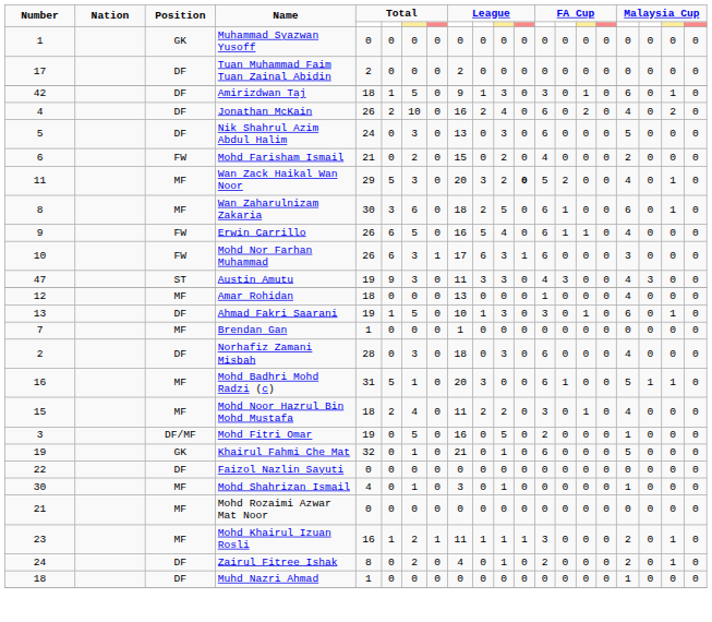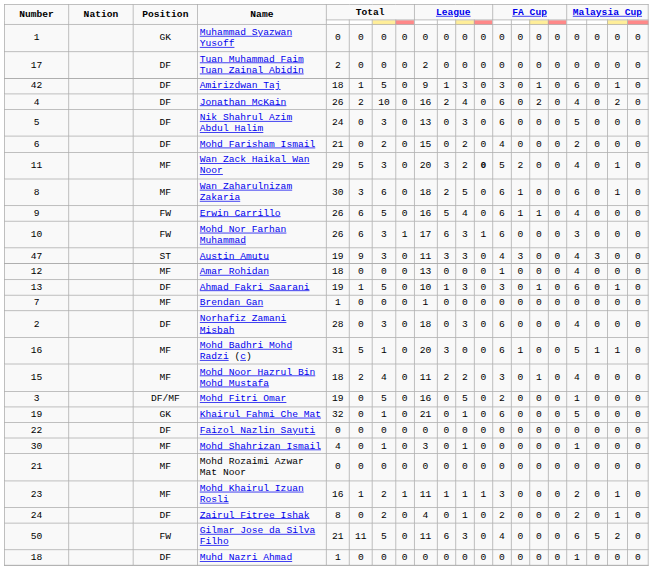 <table class="wikitable" style="font-size: 100%; text-align: center;">
 <tr>
 <td rowspan="2" width="10%" align="center"><strong>Number</strong></td>
 <td rowspan="2" width="10%" align="center"><strong>Nation</strong></td>
 <td rowspan="2" width="10%" align="center"><strong>Position</strong></td>
 <td rowspan="2" width="20%" align="center"><strong>Name</strong></td>
 <td colspan="4" align="center"><strong>Total </strong></td>
 <td colspan="4" align="center"><strong><a href='#'>League</a></strong></td>
 <td colspan="4" align="center"><strong><a href='#'>FA Cup</a></strong></td>
 <td colspan="4" align="center"><strong><a href='#'>Malaysia Cup</a></strong></td>
 </tr>
 <tr>
 <th width=60 style="background: #FFFFFF"></th>
 <th width=60 style="background: #FFFFFF"></th>
 <th width=60 style="background: #FFEE99"></th>
 <th width=60 style="background: #FF8888"></th>
 <th width=60 style="background: #FFFFFF"></th>
 <th width=60 style="background: #FFFFFF"></th>
 <th width=60 style="background: #FFEE99"></th>
 <th width=60 style="background: #FF8888"></th>
 <th width=60 style="background: #FFFFFF"></th>
 <th width=60 style="background: #FFFFFF"></th>
 <th width=60 style="background: #FFEE99"></th>
 <th width=60 style="background: #FF8888"></th>
 <th width=60 style="background: #FFFFFF"></th>
 <th width=60 style="background: #FFFFFF"></th>
 <th width=60 style="background: #FFEE99"></th>
 <th width=60 style="background: #FF8888"></th>
 </tr>
 <tr>
 <td>1</td>
 <td> </td>
 <td>GK</td>
 <td align="left"><a href='#'>Muhammad Syazwan Yusoff</a></td>
 <td>0</td>
 <td>0</td>
 <td>0</td>
 <td>0</td>
 <td>0</td>
 <td>0</td>
 <td>0</td>
 <td>0</td>
 <td>0</td>
 <td>0</td>
 <td>0</td>
 <td>0</td>
 <td>0</td>
 <td>0</td>
 <td>0</td>
 <td>0</td>
 </tr>
 <tr>
 <td>17</td>
 <td> </td>
 <td>DF</td>
 <td align="left"><a href='#'>Tuan Muhammad Faim Tuan Zainal Abidin</a></td>
 <td>2</td>
 <td>0</td>
 <td>0</td>
 <td>0</td>
 <td>2</td>
 <td>0</td>
 <td>0</td>
 <td>0</td>
 <td>0</td>
 <td>0</td>
 <td>0</td>
 <td>0</td>
 <td>0</td>
 <td>0</td>
 <td>0</td>
 <td>0</td>
 </tr>
 <tr>
 </tr>
 <tr>
 <td>42</td>
 <td> </td>
 <td>DF</td>
 <td align="left"><a href='#'>Amirizdwan Taj</a></td>
 <td>18</td>
 <td>1</td>
 <td>5</td>
 <td>0</td>
 <td>9</td>
 <td>1</td>
 <td>3</td>
 <td>0</td>
 <td>3</td>
 <td>0</td>
 <td>1</td>
 <td>0</td>
 <td>6</td>
 <td>0</td>
 <td>1</td>
 <td>0</td>
 </tr>
 <tr>
 <td>4</td>
 <td></td>
 <td>DF</td>
 <td align="left"><a href='#'>Jonathan McKain</a></td>
 <td>26</td>
 <td>2</td>
 <td>10</td>
 <td>0</td>
 <td>16</td>
 <td>2</td>
 <td>4</td>
 <td>0</td>
 <td>6</td>
 <td>0</td>
 <td>2</td>
 <td>0</td>
 <td>4</td>
 <td>0</td>
 <td>2</td>
 <td>0</td>
 </tr>
 <tr>
 <td>5</td>
 <td> </td>
 <td>DF</td>
 <td align="left"><a href='#'>Nik Shahrul Azim Abdul Halim</a></td>
 <td>24</td>
 <td>0</td>
 <td>3</td>
 <td>0</td>
 <td>13</td>
 <td>0</td>
 <td>3</td>
 <td>0</td>
 <td>6</td>
 <td>0</td>
 <td>0</td>
 <td>0</td>
 <td>5</td>
 <td>0</td>
 <td>0</td>
 <td>0</td>
 </tr>
 <tr>
 <td>6</td>
 <td> </td>
-<td>FW</td>
+<td>DF</td>
 <td align="left"><a href='#'>Mohd Farisham Ismail</a></td>
 <td>21</td>
 <td>0</td>
 <td>2</td>
 <td>0</td>
 <td>15</td>
 <td>0</td>
 <td>2</td>
 <td>0</td>
 <td>4</td>
 <td>0</td>
 <td>0</td>
 <td>0</td>
 <td>2</td>
 <td>0</td>
 <td>0</td>
 <td>0</td>
 </tr>
 <tr>
 <td>11</td>
 <td> </td>
 <td>MF</td>
 <td align="left"><a href='#'>Wan Zack Haikal Wan Noor</a></td>
 <td>29</td>
 <td>5</td>
 <td>3</td>
 <td>0</td>
 <td>20</td>
 <td>3</td>
 <td>2</td>
 <td><strong>0</strong></td>
 <td>5</td>
 <td>2</td>
 <td>0</td>
 <td>0</td>
 <td>4</td>
 <td>0</td>
 <td>1</td>
 <td>0</td>
 </tr>
 <tr>
 <td>8</td>
 <td> </td>
 <td>MF</td>
 <td align="left"><a href='#'>Wan Zaharulnizam Zakaria</a></td>
 <td>30</td>
 <td>3</td>
 <td>6</td>
 <td>0</td>
 <td>18</td>
 <td>2</td>
 <td>5</td>
 <td>0</td>
 <td>6</td>
 <td>1</td>
 <td>0</td>
 <td>0</td>
 <td>6</td>
 <td>0</td>
 <td>1</td>
 <td>0</td>
 </tr>
 <tr>
 <td>9</td>
 <td></td>
 <td>FW</td>
 <td align="left"><a href='#'>Erwin Carrillo</a></td>
 <td>26</td>
 <td>6</td>
 <td>5</td>
 <td>0</td>
 <td>16</td>
 <td>5</td>
 <td>4</td>
 <td>0</td>
 <td>6</td>
 <td>1</td>
 <td>1</td>
 <td>0</td>
 <td>4</td>
 <td>0</td>
 <td>0</td>
 <td>0</td>
 </tr>
 <tr>
 <td>10</td>
 <td> </td>
 <td>FW</td>
 <td align="left"><a href='#'>Mohd Nor Farhan Muhammad</a></td>
 <td>26</td>
 <td>6</td>
 <td>3</td>
 <td>1</td>
 <td>17</td>
 <td>6</td>
 <td>3</td>
 <td>1</td>
 <td>6</td>
 <td>0</td>
 <td>0</td>
 <td>0</td>
 <td>3</td>
 <td>0</td>
 <td>0</td>
 <td>0</td>
 </tr>
 <tr>
 <td>47</td>
 <td></td>
 <td>ST</td>
 <td align="left"><a href='#'>Austin Amutu</a></td>
 <td>19</td>
 <td>9</td>
 <td>3</td>
 <td>0</td>
 <td>11</td>
 <td>3</td>
 <td>3</td>
 <td>0</td>
 <td>4</td>
 <td>3</td>
 <td>0</td>
 <td>0</td>
 <td>4</td>
 <td>3</td>
 <td>0</td>
 <td>0</td>
 </tr>
 <tr>
 </tr>
 <tr>
 <td>12</td>
 <td> </td>
 <td>MF</td>
 <td align="left"><a href='#'>Amar Rohidan</a></td>
 <td>18</td>
 <td>0</td>
 <td>0</td>
 <td>0</td>
 <td>13</td>
 <td>0</td>
 <td>0</td>
 <td>0</td>
 <td>1</td>
 <td>0</td>
 <td>0</td>
 <td>0</td>
 <td>4</td>
 <td>0</td>
 <td>0</td>
 <td>0</td>
 </tr>
 <tr>
 <td>13</td>
 <td> </td>
 <td>DF</td>
 <td align="left"><a href='#'>Ahmad Fakri Saarani</a></td>
 <td>19</td>
 <td>1</td>
 <td>5</td>
 <td>0</td>
 <td>10</td>
 <td>1</td>
 <td>3</td>
 <td>0</td>
 <td>3</td>
 <td>0</td>
 <td>1</td>
 <td>0</td>
 <td>6</td>
 <td>0</td>
 <td>1</td>
 <td>0</td>
 </tr>
 <tr>
 <td>7</td>
 <td></td>
 <td>MF</td>
 <td align="left"><a href='#'>Brendan Gan</a></td>
 <td>1</td>
 <td>0</td>
 <td>0</td>
 <td>0</td>
 <td>1</td>
 <td>0</td>
 <td>0</td>
 <td>0</td>
 <td>0</td>
 <td>0</td>
 <td>0</td>
 <td>0</td>
 <td>0</td>
 <td>0</td>
 <td>0</td>
 <td>0</td>
 </tr>
 <tr>
 <td>2</td>
 <td> </td>
 <td>DF</td>
 <td align="left"><a href='#'>Norhafiz Zamani Misbah</a></td>
 <td>28</td>
 <td>0</td>
 <td>3</td>
 <td>0</td>
 <td>18</td>
 <td>0</td>
 <td>3</td>
 <td>0</td>
 <td>6</td>
 <td>0</td>
 <td>0</td>
 <td>0</td>
 <td>4</td>
 <td>0</td>
 <td>0</td>
 <td>0</td>
 </tr>
 <tr>
 <td>16</td>
 <td> </td>
 <td>MF</td>
 <td align="left"><a href='#'>Mohd Badhri Mohd Radzi</a> (<a href='#'>c</a>)</td>
 <td>31</td>
 <td>5</td>
 <td>1</td>
 <td>0</td>
 <td>20</td>
 <td>3</td>
 <td>0</td>
 <td>0</td>
 <td>6</td>
 <td>1</td>
 <td>0</td>
 <td>0</td>
 <td>5</td>
 <td>1</td>
 <td>1</td>
 <td>0</td>
 </tr>
 <tr>
 <td>15</td>
 <td> </td>
 <td>MF</td>
 <td align="left"><a href='#'>Mohd Noor Hazrul Bin Mohd Mustafa</a></td>
 <td>18</td>
 <td>2</td>
 <td>4</td>
 <td>0</td>
 <td>11</td>
 <td>2</td>
 <td>2</td>
 <td>0</td>
 <td>3</td>
 <td>0</td>
 <td>1</td>
 <td>0</td>
 <td>4</td>
 <td>0</td>
 <td>0</td>
 <td>0</td>
 </tr>
 <tr>
 <td>3</td>
 <td> </td>
 <td>DF/MF</td>
 <td align="left"><a href='#'>Mohd Fitri Omar</a></td>
 <td>19</td>
 <td>0</td>
 <td>5</td>
 <td>0</td>
 <td>16</td>
 <td>0</td>
 <td>5</td>
 <td>0</td>
 <td>2</td>
 <td>0</td>
 <td>0</td>
 <td>0</td>
 <td>1</td>
 <td>0</td>
 <td>0</td>
 <td>0</td>
 </tr>
 <tr>
 <td>19</td>
 <td> </td>
 <td>GK</td>
 <td align="left"><a href='#'>Khairul Fahmi Che Mat</a></td>
 <td>32</td>
 <td>0</td>
 <td>1</td>
 <td>0</td>
 <td>21</td>
 <td>0</td>
 <td>1</td>
 <td>0</td>
 <td>6</td>
 <td>0</td>
 <td>0</td>
 <td>0</td>
 <td>5</td>
 <td>0</td>
 <td>0</td>
 <td>0</td>
 </tr>
 <tr>
 <td>22</td>
 <td> </td>
 <td>DF</td>
 <td align="left"><a href='#'>Faizol Nazlin Sayuti</a></td>
 <td>0</td>
 <td>0</td>
 <td>0</td>
 <td>0</td>
 <td>0</td>
 <td>0</td>
 <td>0</td>
 <td>0</td>
 <td>0</td>
 <td>0</td>
 <td>0</td>
 <td>0</td>
 <td>0</td>
 <td>0</td>
 <td>0</td>
 <td>0</td>
 </tr>
 <tr>
 <td>30</td>
 <td> </td>
 <td>MF</td>
 <td align="left"><a href='#'>Mohd Shahrizan Ismail</a></td>
 <td>4</td>
 <td>0</td>
 <td>1</td>
 <td>0</td>
 <td>3</td>
 <td>0</td>
 <td>1</td>
 <td>0</td>
 <td>0</td>
 <td>0</td>
 <td>0</td>
 <td>0</td>
 <td>1</td>
 <td>0</td>
 <td>0</td>
 <td>0</td>
 </tr>
 <tr>
 <td>21</td>
 <td> </td>
 <td>MF</td>
 <td align="left">Mohd Rozaimi Azwar Mat Noor</td>
 <td>0</td>
 <td>0</td>
 <td>0</td>
 <td>0</td>
 <td>0</td>
 <td>0</td>
 <td>0</td>
 <td>0</td>
 <td>0</td>
 <td>0</td>
 <td>0</td>
 <td>0</td>
 <td>0</td>
 <td>0</td>
 <td>0</td>
 <td>0</td>
 </tr>
 <tr>
 <td>23</td>
 <td> </td>
 <td>MF</td>
 <td align="left"><a href='#'>Mohd Khairul Izuan Rosli</a></td>
 <td>16</td>
 <td>1</td>
 <td>2</td>
 <td>1</td>
 <td>11</td>
 <td>1</td>
 <td>1</td>
 <td>1</td>
 <td>3</td>
 <td>0</td>
 <td>0</td>
 <td>0</td>
 <td>2</td>
 <td>0</td>
 <td>1</td>
 <td>0</td>
 </tr>
 <tr>
 <td>24</td>
 <td> </td>
 <td>DF</td>
 <td align="left"><a href='#'>Zairul Fitree Ishak</a></td>
 <td>8</td>
 <td>0</td>
 <td>2</td>
 <td>0</td>
 <td>4</td>
 <td>0</td>
 <td>1</td>
 <td>0</td>
 <td>2</td>
 <td>0</td>
 <td>0</td>
 <td>0</td>
 <td>2</td>
 <td>0</td>
 <td>1</td>
 <td>0</td>
 </tr>
 <tr>
+<td>50</td>
+<td></td>
+<td>FW</td>
+<td align="left"><a href='#'>Gilmar Jose da Silva Filho</a></td>
+<td>21</td>
+<td>11</td>
+<td>5</td>
+<td>0</td>
+<td>11</td>
+<td>6</td>
+<td>3</td>
+<td>0</td>
+<td>4</td>
+<td>0</td>
+<td>0</td>
+<td>0</td>
+<td>6</td>
+<td>5</td>
+<td>2</td>
+<td>0</td>
+</tr>
+<tr>
 <td>18</td>
 <td> </td>
 <td>DF</td>
 <td align="left"><a href='#'>Muhd Nazri Ahmad</a></td>
 <td>1</td>
 <td>0</td>
 <td>0</td>
 <td>0</td>
 <td>0</td>
 <td>0</td>
 <td>0</td>
 <td>0</td>
 <td>0</td>
 <td>0</td>
 <td>0</td>
 <td>0</td>
 <td>1</td>
 <td>0</td>
 <td>0</td>
 <td>0</td>
 </tr>
 <tr>
 </tr>
 </table>
